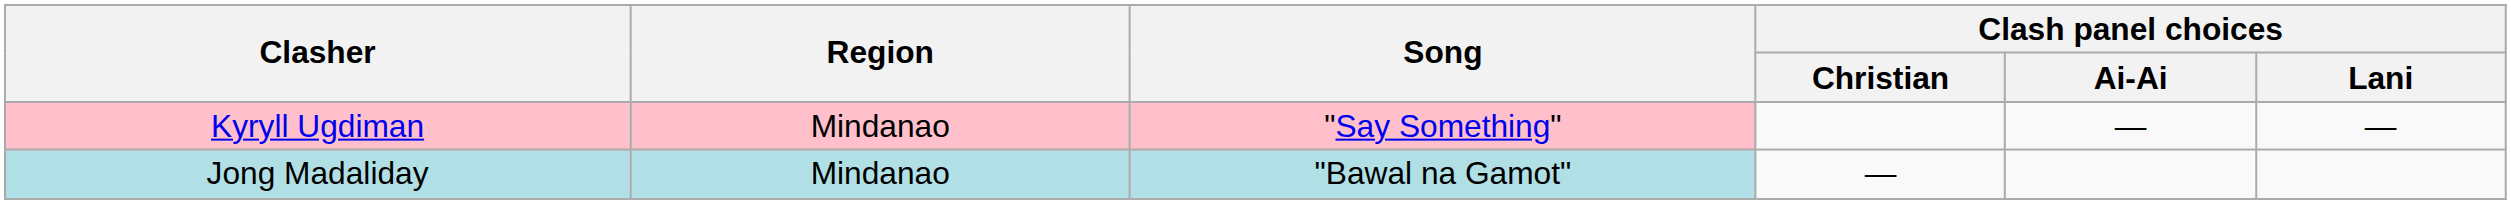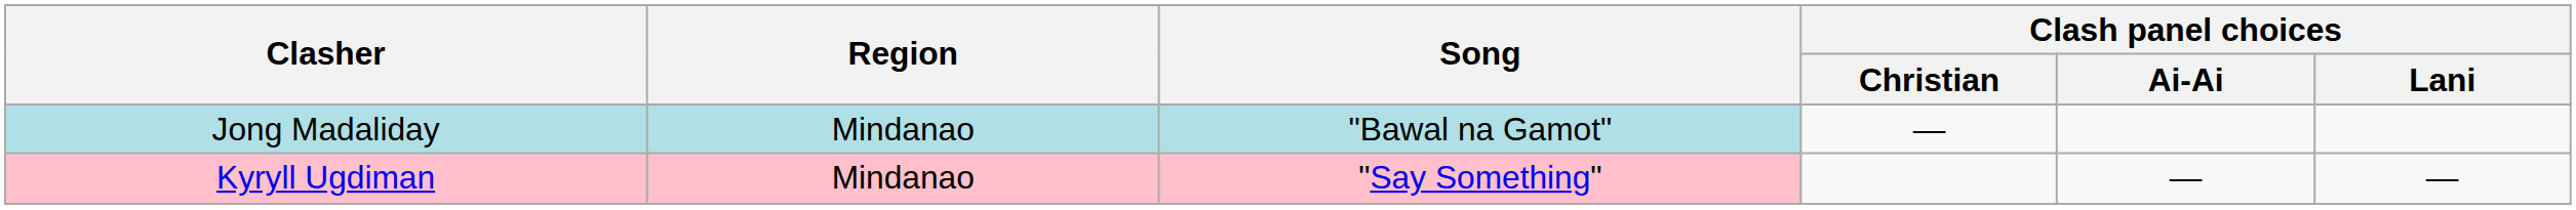 <table class="wikitable" style="text-align:center; line-height:17px; width:100%;">
 <tr>
 <th rowspan="2" width="25%">Clasher</th>
 <th rowspan="2">Region</th>
 <th rowspan="2" width="25%">Song</th>
 <th colspan="3" width="30%">Clash panel choices</th>
 </tr>
 <tr>
 <th width="10%">Christian</th>
 <th width="10%">Ai-Ai</th>
 <th width="10%">Lani</th>
 </tr>
 <tr>
+<td style="background:#b0e0e6;">Jong Madaliday</td>
+<td style="background:#b0e0e6;">Mindanao</td>
+<td style="background:#b0e0e6;">"Bawal na Gamot"</td>
+<td>—</td>
+<td><strong></strong></td>
+<td><strong></strong></td>
+</tr>
+<tr>
 <td style="background:pink;"><a href='#'>Kyryll Ugdiman</a></td>
 <td style="background:pink;">Mindanao</td>
 <td style="background:pink;">"<a href='#'>Say Something</a>"</td>
 <td><strong></strong></td>
 <td>—</td>
 <td>—</td>
 </tr>
-<tr>
-<td style="background:#b0e0e6;">Jong Madaliday</td>
-<td style="background:#b0e0e6;">Mindanao</td>
-<td style="background:#b0e0e6;">"Bawal na Gamot"</td>
-<td>—</td>
-<td><strong></strong></td>
-<td><strong></strong></td>
-</tr>
 </table>
